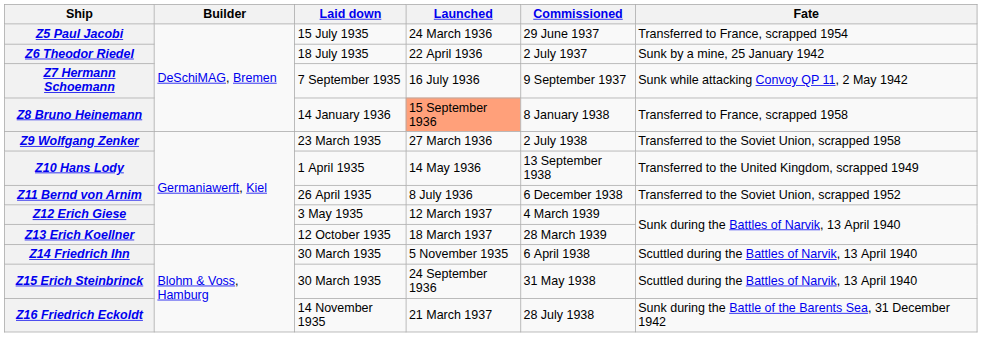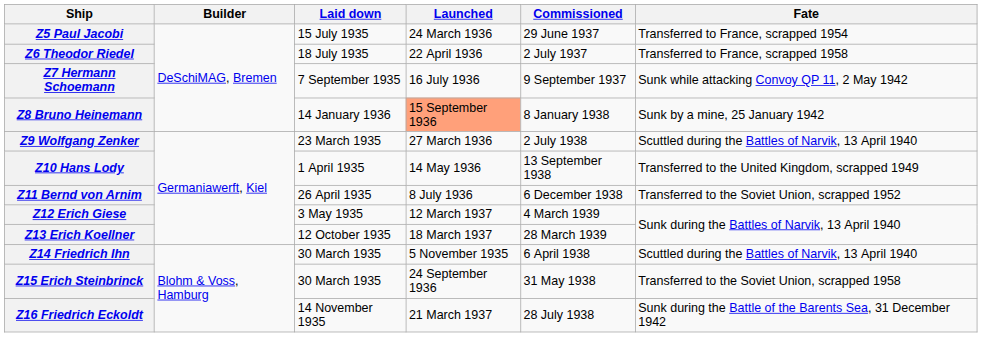 <table class="wikitable sortable plainrowheaders">
 <tr>
 <th scope="col">Ship</th>
 <th scope="col">Builder</th>
 <th scope="col"><a href='#'>Laid down</a></th>
 <th scope="col"><a href='#'>Launched</a></th>
 <th scope="col"><a href='#'>Commissioned</a></th>
 <th scope="col">Fate</th>
 </tr>
 <tr>
 <th scope="row"><a href='#'><em>Z5 Paul Jacobi</em></a></th>
 <td rowspan=4><a href='#'>DeSchiMAG</a>, <a href='#'>Bremen</a></td>
 <td>15 July 1935</td>
 <td>24 March 1936</td>
 <td>29 June 1937</td>
 <td data-sort-value="1954">Transferred to France, scrapped 1954</td>
 </tr>
 <tr>
 <th scope="row"><a href='#'><em>Z6 Theodor Riedel</em></a></th>
 <td>18 July 1935</td>
 <td>22 April 1936</td>
 <td>2 July 1937</td>
-<td data-sort-value="25 January 1942">Sunk by a mine, 25 January 1942</td>
+<td data-sort-value="1958">Transferred to France, scrapped 1958</td>
 </tr>
 <tr>
 <th scope="row"><a href='#'><em>Z7 Hermann Schoemann</em></a></th>
 <td>7 September 1935</td>
 <td>16 July 1936</td>
 <td>9 September 1937</td>
 <td data-sort-value="2 May 1942">Sunk while attacking <a href='#'>Convoy QP 11</a>, 2 May 1942</td>
 </tr>
 <tr>
 <th scope="row"><a href='#'><em>Z8 Bruno Heinemann</em></a></th>
 <td>14 January 1936</td>
 <td style="background: lightsalmon;">15 September 1936</td>
 <td>8 January 1938</td>
-<td data-sort-value="1958">Transferred to France, scrapped 1958</td>
+<td data-sort-value="25 January 1942">Sunk by a mine, 25 January 1942</td>
 </tr>
 <tr>
 <th scope="row"><a href='#'><em>Z9 Wolfgang Zenker</em></a></th>
 <td rowspan=5><a href='#'>Germaniawerft</a>, <a href='#'>Kiel</a></td>
 <td>23 March 1935</td>
 <td>27 March 1936</td>
 <td>2 July 1938</td>
-<td data-sort-value="1958">Transferred to the Soviet Union, scrapped 1958</td>
+<td data-sort-value="13 April 1940">Scuttled during the <a href='#'>Battles of Narvik</a>, 13 April 1940</td>
 </tr>
 <tr>
 <th scope="row"><a href='#'><em>Z10 Hans Lody</em></a></th>
 <td>1 April 1935</td>
 <td>14 May 1936</td>
 <td>13 September 1938</td>
 <td data-sort-value="1940">Transferred to the United Kingdom, scrapped 1949</td>
 </tr>
 <tr>
 <th scope="row"><a href='#'><em>Z11 Bernd von Arnim</em></a></th>
 <td>26 April 1935</td>
 <td>8 July 1936</td>
 <td>6 December 1938</td>
 <td data-sort-value="1952">Transferred to the Soviet Union, scrapped 1952</td>
 </tr>
 <tr>
 <th scope="row"><a href='#'><em>Z12 Erich Giese</em></a></th>
 <td>3 May 1935</td>
 <td>12 March 1937</td>
 <td>4 March 1939</td>
 <td rowspan=2 data-sort-value="13 April 1940">Sunk during the <a href='#'>Battles of Narvik</a>, 13 April 1940</td>
 </tr>
 <tr>
 <th scope="row"><a href='#'><em>Z13 Erich Koellner</em></a></th>
 <td>12 October 1935</td>
 <td>18 March 1937</td>
 <td>28 March 1939</td>
 </tr>
 <tr>
 <th scope="row"><a href='#'><em>Z14 Friedrich Ihn</em></a></th>
 <td rowspan=3><a href='#'>Blohm & Voss</a>, <a href='#'>Hamburg</a></td>
 <td>30 March 1935</td>
 <td>5 November 1935</td>
 <td>6 April 1938</td>
 <td data-sort-value="13 April 1940">Scuttled during the <a href='#'>Battles of Narvik</a>, 13 April 1940</td>
 </tr>
 <tr>
 <th scope="row"><a href='#'><em>Z15 Erich Steinbrinck</em></a></th>
 <td>30 March 1935</td>
 <td>24 September 1936</td>
 <td>31 May 1938</td>
-<td data-sort-value="13 April 1940">Scuttled during the <a href='#'>Battles of Narvik</a>, 13 April 1940</td>
+<td data-sort-value="1958">Transferred to the Soviet Union, scrapped 1958</td>
 </tr>
 <tr>
 <th scope="row"><a href='#'><em>Z16 Friedrich Eckoldt</em></a></th>
 <td>14 November 1935</td>
 <td>21 March 1937</td>
 <td>28 July 1938</td>
 <td data-sort-value="31 December 1942">Sunk during the <a href='#'>Battle of the Barents Sea</a>, 31 December 1942</td>
 </tr>
 </table>
